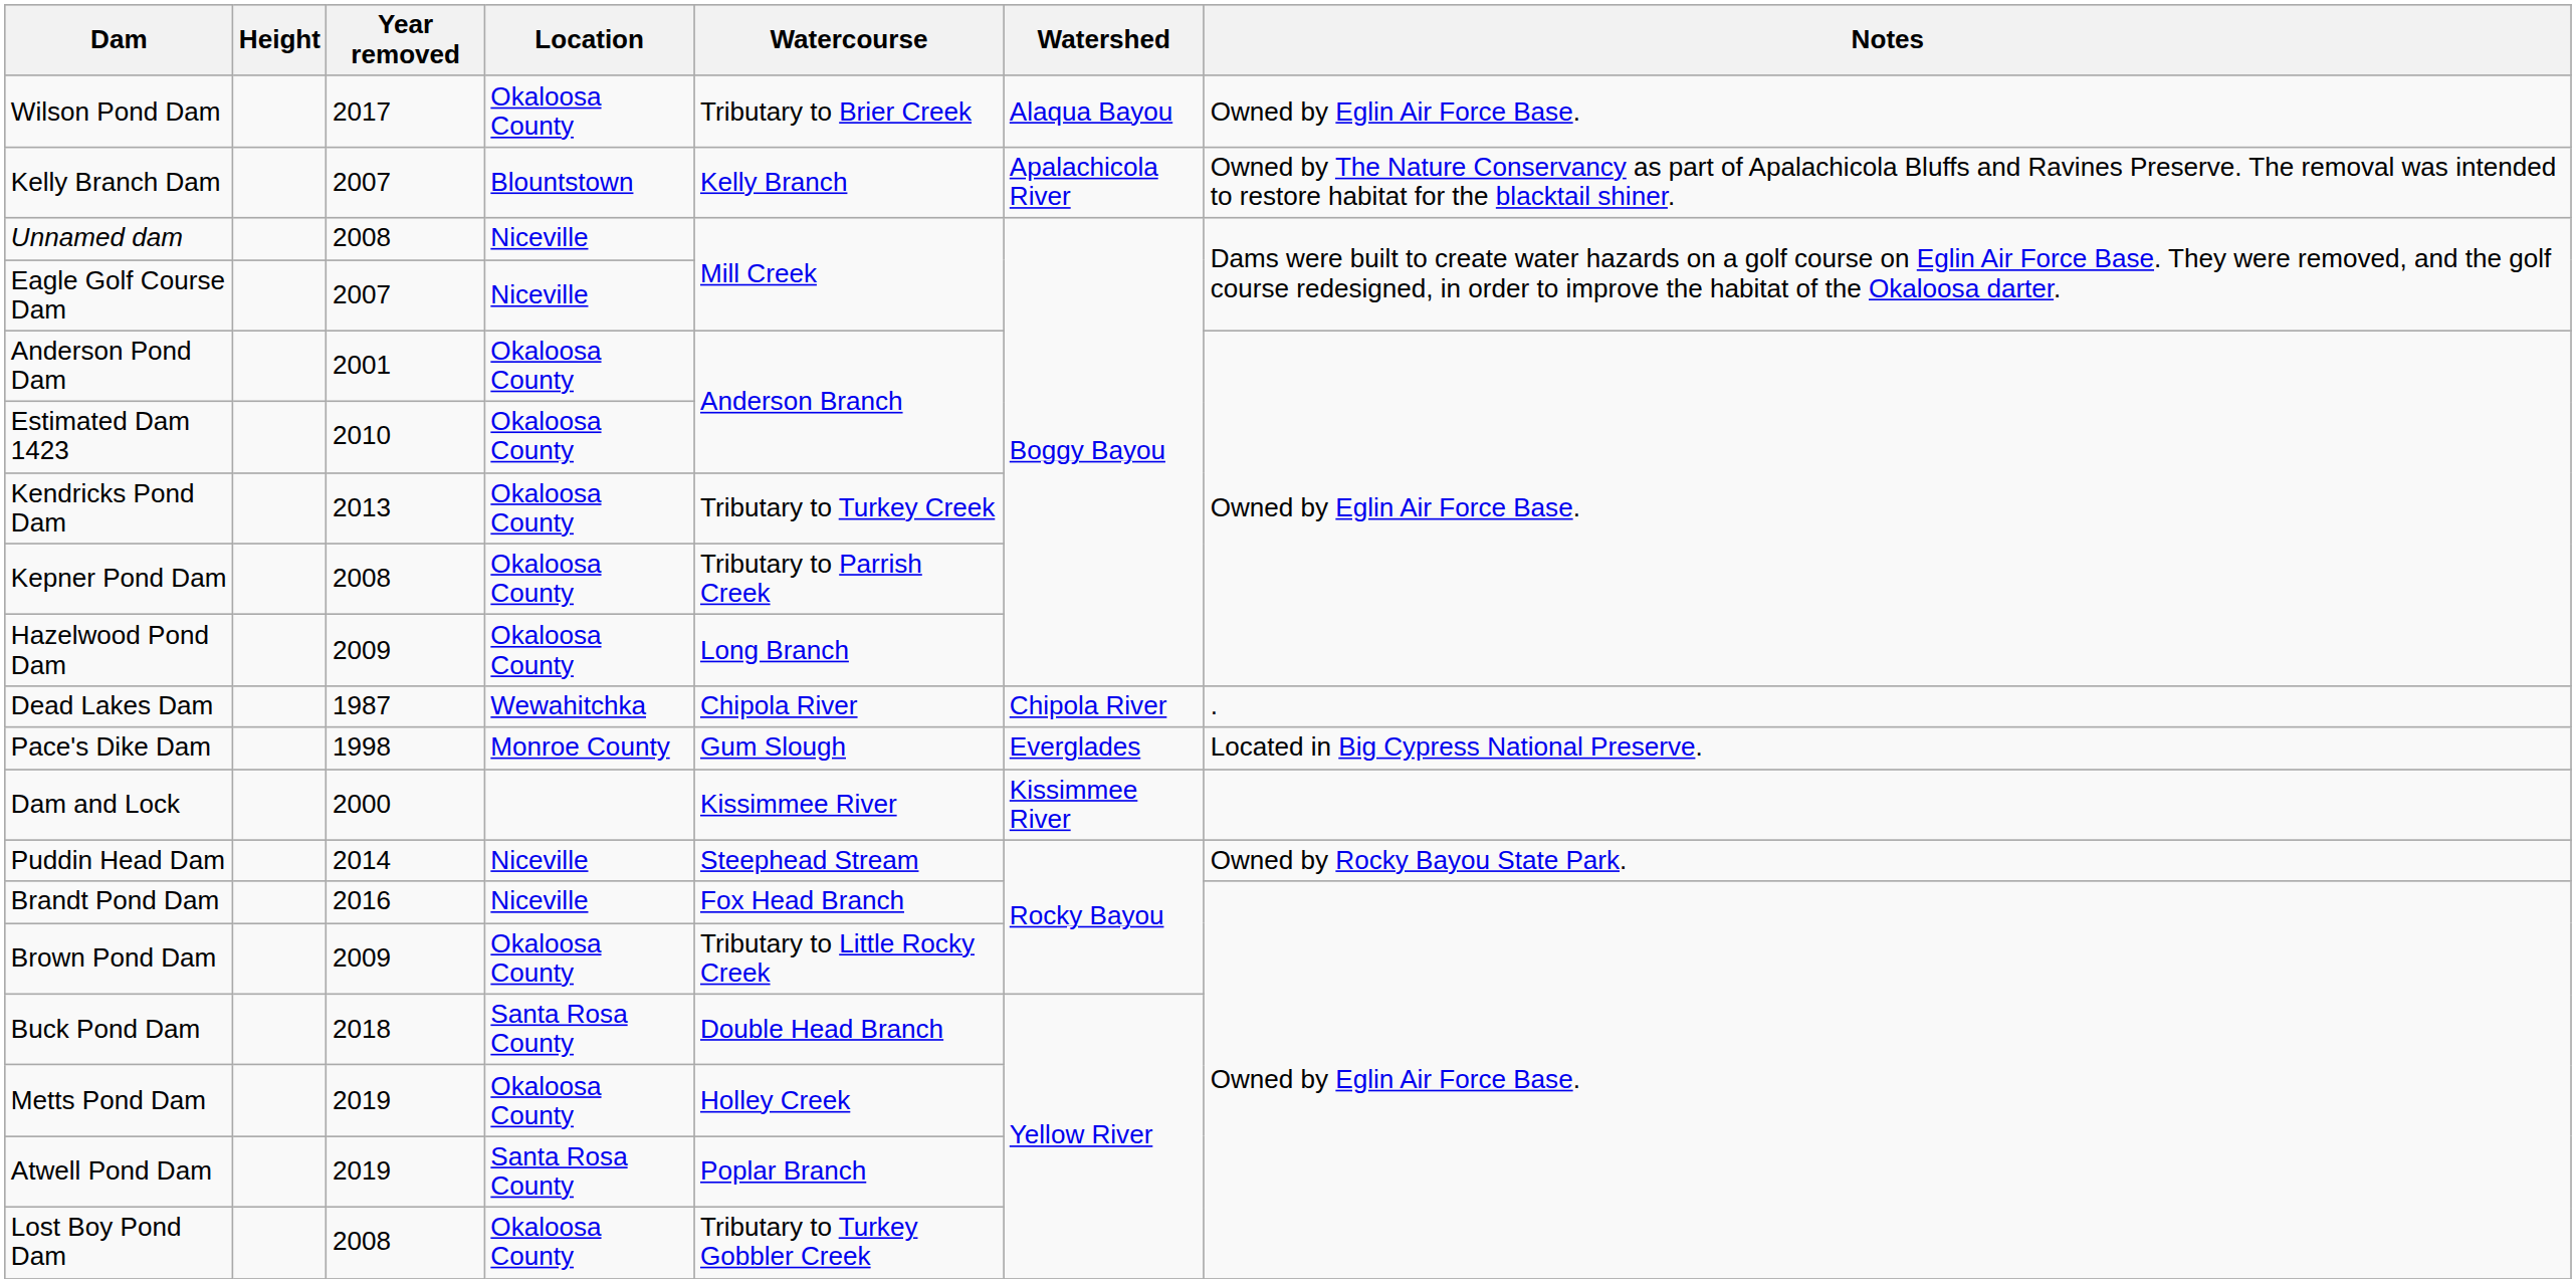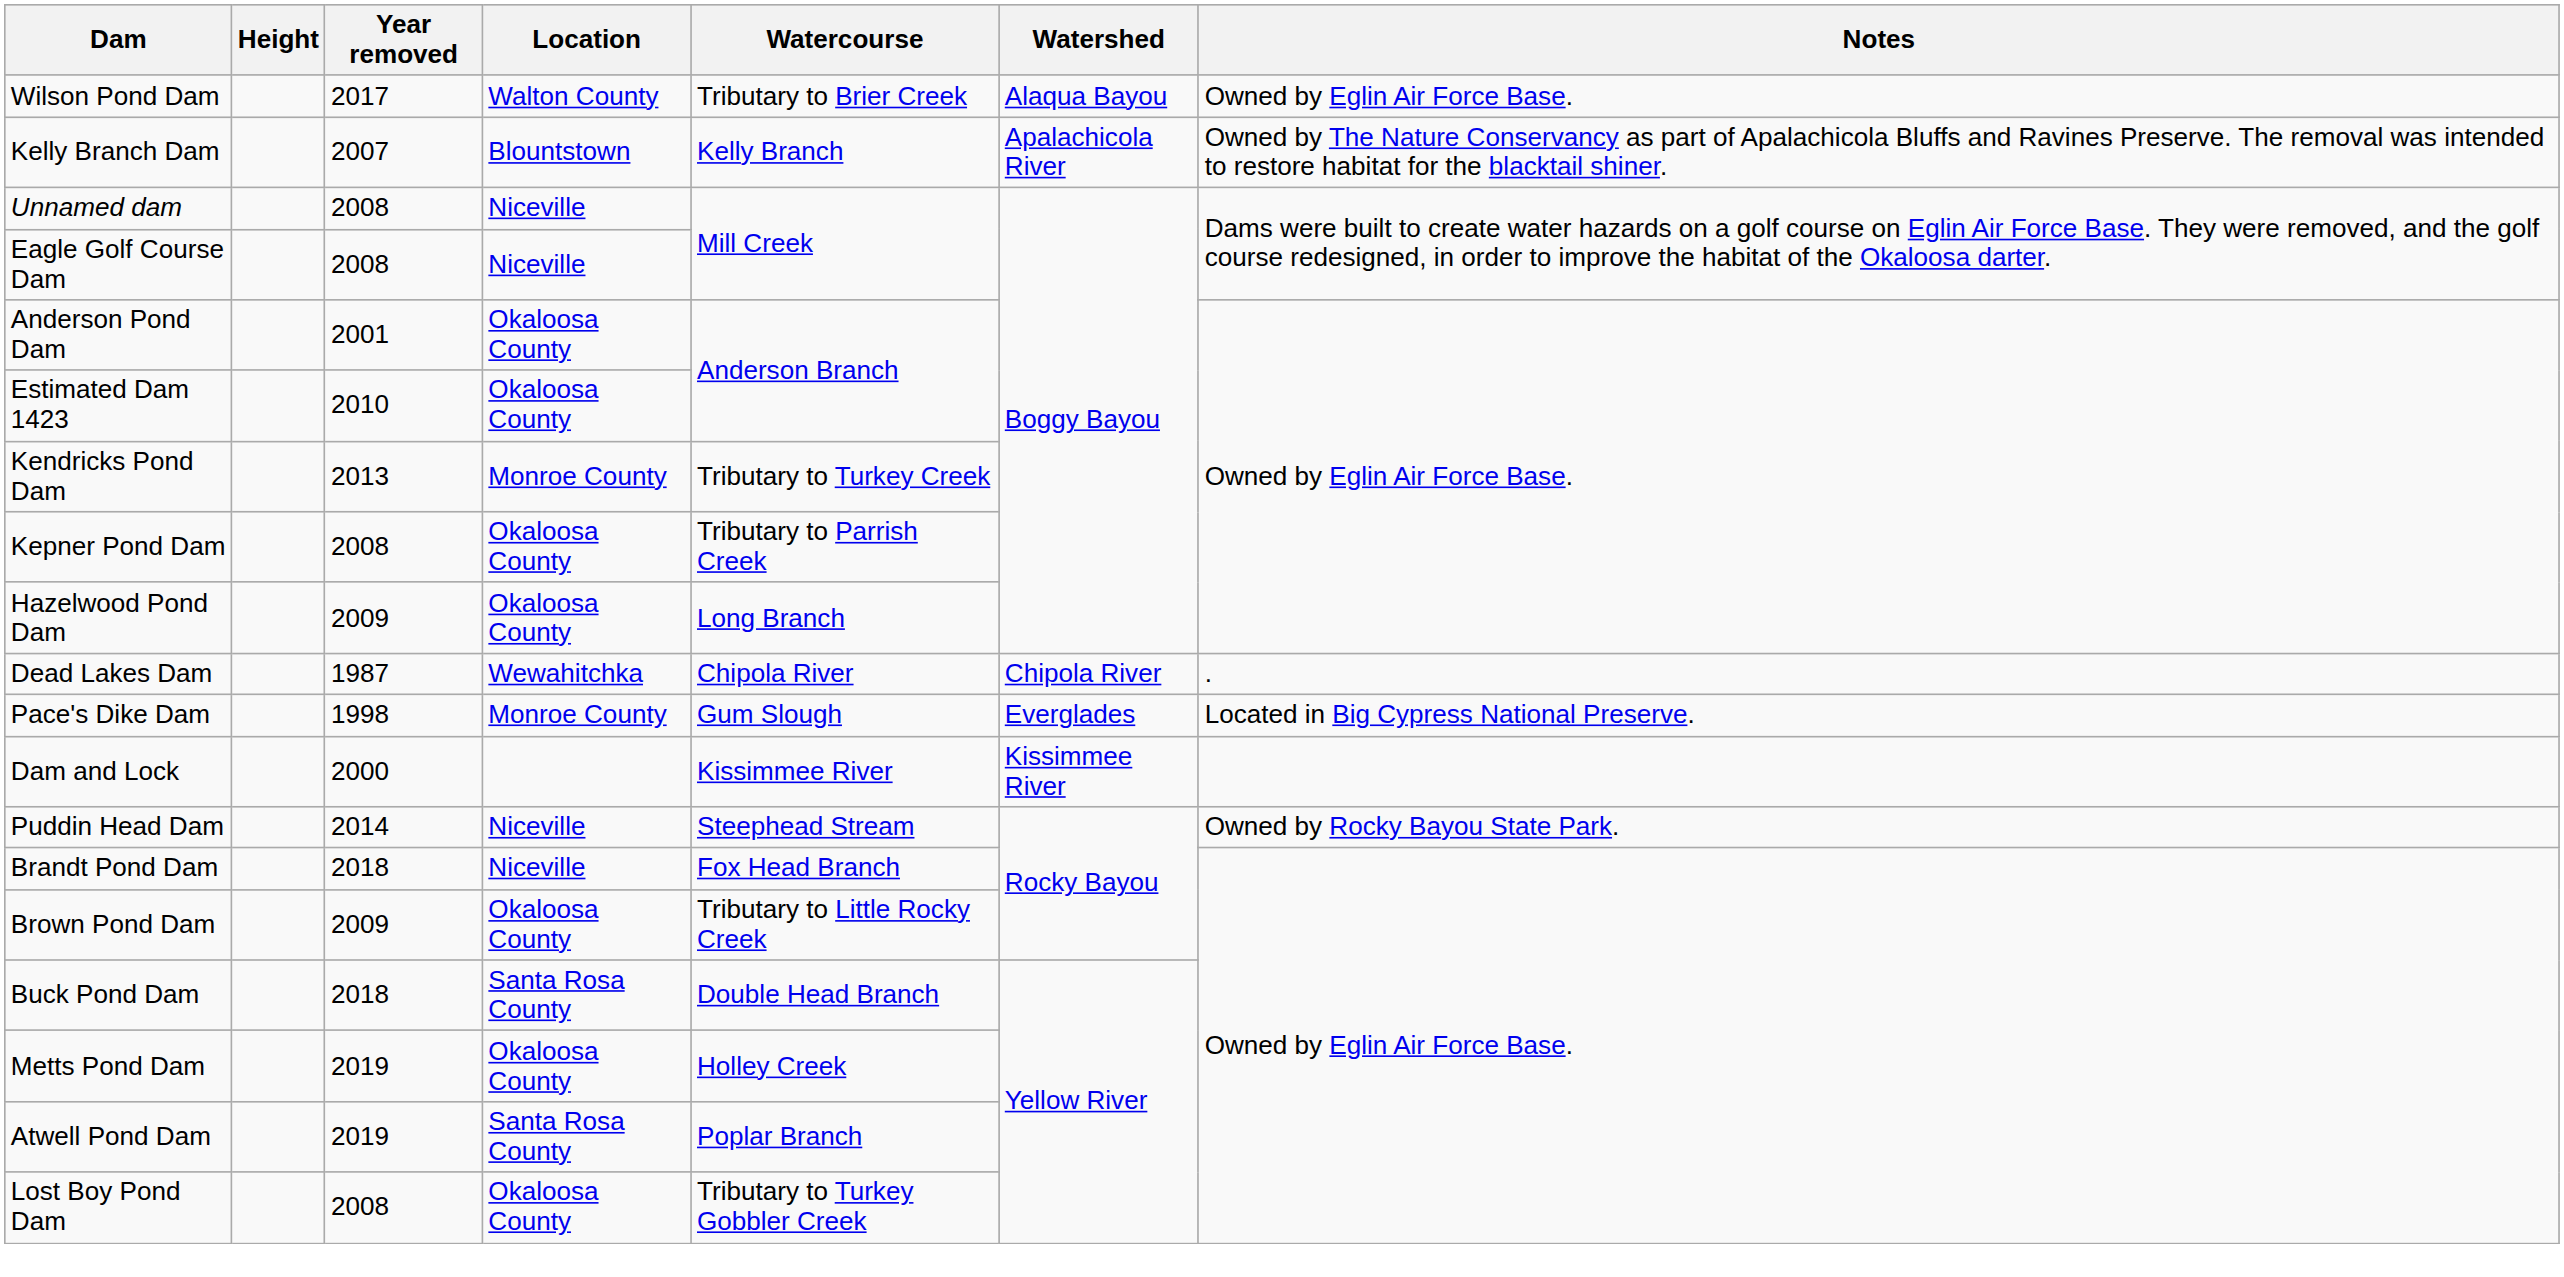 <table class="wikitable sortable">
 <tr>
 <th>Dam</th>
 <th>Height</th>
 <th>Year removed</th>
 <th>Location</th>
 <th>Watercourse</th>
 <th>Watershed</th>
 <th>Notes</th>
 </tr>
 <tr>
 <td>Wilson Pond Dam</td>
 <td></td>
 <td>2017</td>
-<td><a href='#'>Okaloosa County</a><br></td>
+<td><a href='#'>Walton County</a><br></td>
 <td>Tributary to <a href='#'>Brier Creek</a></td>
 <td><a href='#'>Alaqua Bayou</a></td>
 <td>Owned by <a href='#'>Eglin Air Force Base</a>.</td>
 </tr>
 <tr>
 <td>Kelly Branch Dam</td>
 <td></td>
 <td>2007</td>
 <td><a href='#'>Blountstown</a><br></td>
 <td><a href='#'>Kelly Branch</a></td>
 <td><a href='#'>Apalachicola River</a></td>
 <td>Owned by <a href='#'>The Nature Conservancy</a> as part of Apalachicola Bluffs and Ravines Preserve. The removal was intended to restore habitat for the <a href='#'>blacktail shiner</a>.</td>
 </tr>
 <tr>
 <td><em>Unnamed dam</em></td>
 <td></td>
 <td>2008</td>
 <td><a href='#'>Niceville</a><br></td>
 <td rowspan=2><a href='#'>Mill Creek</a></td>
 <td rowspan=7><a href='#'>Boggy Bayou</a></td>
 <td rowspan=2>Dams were built to create water hazards on a golf course on <a href='#'>Eglin Air Force Base</a>. They were removed, and the golf course redesigned, in order to improve the habitat of the <a href='#'>Okaloosa darter</a>.</td>
 </tr>
 <tr>
 <td>Eagle Golf Course Dam</td>
 <td></td>
-<td>2007</td>
+<td>2008</td>
 <td><a href='#'>Niceville</a><br></td>
 </tr>
 <tr>
 <td>Anderson Pond Dam</td>
 <td></td>
 <td>2001</td>
 <td><a href='#'>Okaloosa County</a><br></td>
 <td rowspan=2><a href='#'>Anderson Branch</a></td>
 <td rowspan=5>Owned by <a href='#'>Eglin Air Force Base</a>.</td>
 </tr>
 <tr>
 <td>Estimated Dam 1423</td>
 <td></td>
 <td>2010</td>
 <td><a href='#'>Okaloosa County</a><br></td>
 </tr>
 <tr>
 <td>Kendricks Pond Dam</td>
 <td></td>
 <td>2013</td>
-<td><a href='#'>Okaloosa County</a><br></td>
+<td><a href='#'>Monroe County</a><br></td>
 <td>Tributary to <a href='#'>Turkey Creek</a></td>
 </tr>
 <tr>
 <td>Kepner Pond Dam</td>
 <td></td>
 <td>2008</td>
 <td><a href='#'>Okaloosa County</a><br></td>
 <td>Tributary to <a href='#'>Parrish Creek</a></td>
 </tr>
 <tr>
 <td>Hazelwood Pond Dam</td>
 <td></td>
 <td>2009</td>
 <td><a href='#'>Okaloosa County</a><br></td>
 <td><a href='#'>Long Branch</a></td>
 </tr>
 <tr>
 <td>Dead Lakes Dam</td>
 <td></td>
 <td>1987</td>
 <td><a href='#'>Wewahitchka</a><br></td>
 <td><a href='#'>Chipola River</a></td>
 <td><a href='#'>Chipola River</a></td>
 <td>.</td>
 </tr>
 <tr>
 <td>Pace's Dike Dam</td>
 <td></td>
 <td>1998</td>
 <td><a href='#'>Monroe County</a><br></td>
 <td><a href='#'>Gum Slough</a></td>
 <td><a href='#'>Everglades</a></td>
 <td>Located in <a href='#'>Big Cypress National Preserve</a>.</td>
 </tr>
 <tr>
 <td>Dam and Lock</td>
 <td></td>
 <td>2000</td>
 <td></td>
 <td><a href='#'>Kissimmee River</a></td>
 <td><a href='#'>Kissimmee River</a></td>
 <td></td>
 </tr>
 <tr>
 <td>Puddin Head Dam</td>
 <td></td>
 <td>2014</td>
 <td><a href='#'>Niceville</a><br></td>
 <td><a href='#'>Steephead Stream</a></td>
 <td rowspan=3><a href='#'>Rocky Bayou</a></td>
 <td>Owned by <a href='#'>Rocky Bayou State Park</a>.</td>
 </tr>
 <tr>
 <td>Brandt Pond Dam</td>
 <td></td>
-<td>2016</td>
+<td>2018</td>
 <td><a href='#'>Niceville</a><br></td>
 <td><a href='#'>Fox Head Branch</a></td>
 <td rowspan=6>Owned by <a href='#'>Eglin Air Force Base</a>.</td>
 </tr>
 <tr>
 <td>Brown Pond Dam</td>
 <td></td>
 <td>2009</td>
 <td><a href='#'>Okaloosa County</a><br></td>
 <td>Tributary to <a href='#'>Little Rocky Creek</a></td>
 </tr>
 <tr>
 <td>Buck Pond Dam</td>
 <td></td>
 <td>2018</td>
 <td><a href='#'>Santa Rosa County</a><br></td>
 <td><a href='#'>Double Head Branch</a></td>
 <td rowspan=4><a href='#'>Yellow River</a></td>
 </tr>
 <tr>
 <td>Metts Pond Dam</td>
 <td></td>
 <td>2019</td>
 <td><a href='#'>Okaloosa County</a><br></td>
 <td><a href='#'>Holley Creek</a></td>
 </tr>
 <tr>
 <td>Atwell Pond Dam</td>
 <td></td>
 <td>2019</td>
 <td><a href='#'>Santa Rosa County</a><br></td>
 <td><a href='#'>Poplar Branch</a></td>
 </tr>
 <tr>
 <td>Lost Boy Pond Dam</td>
 <td></td>
 <td>2008</td>
 <td><a href='#'>Okaloosa County</a><br></td>
 <td>Tributary to <a href='#'>Turkey Gobbler Creek</a></td>
 </tr>
 </table>
